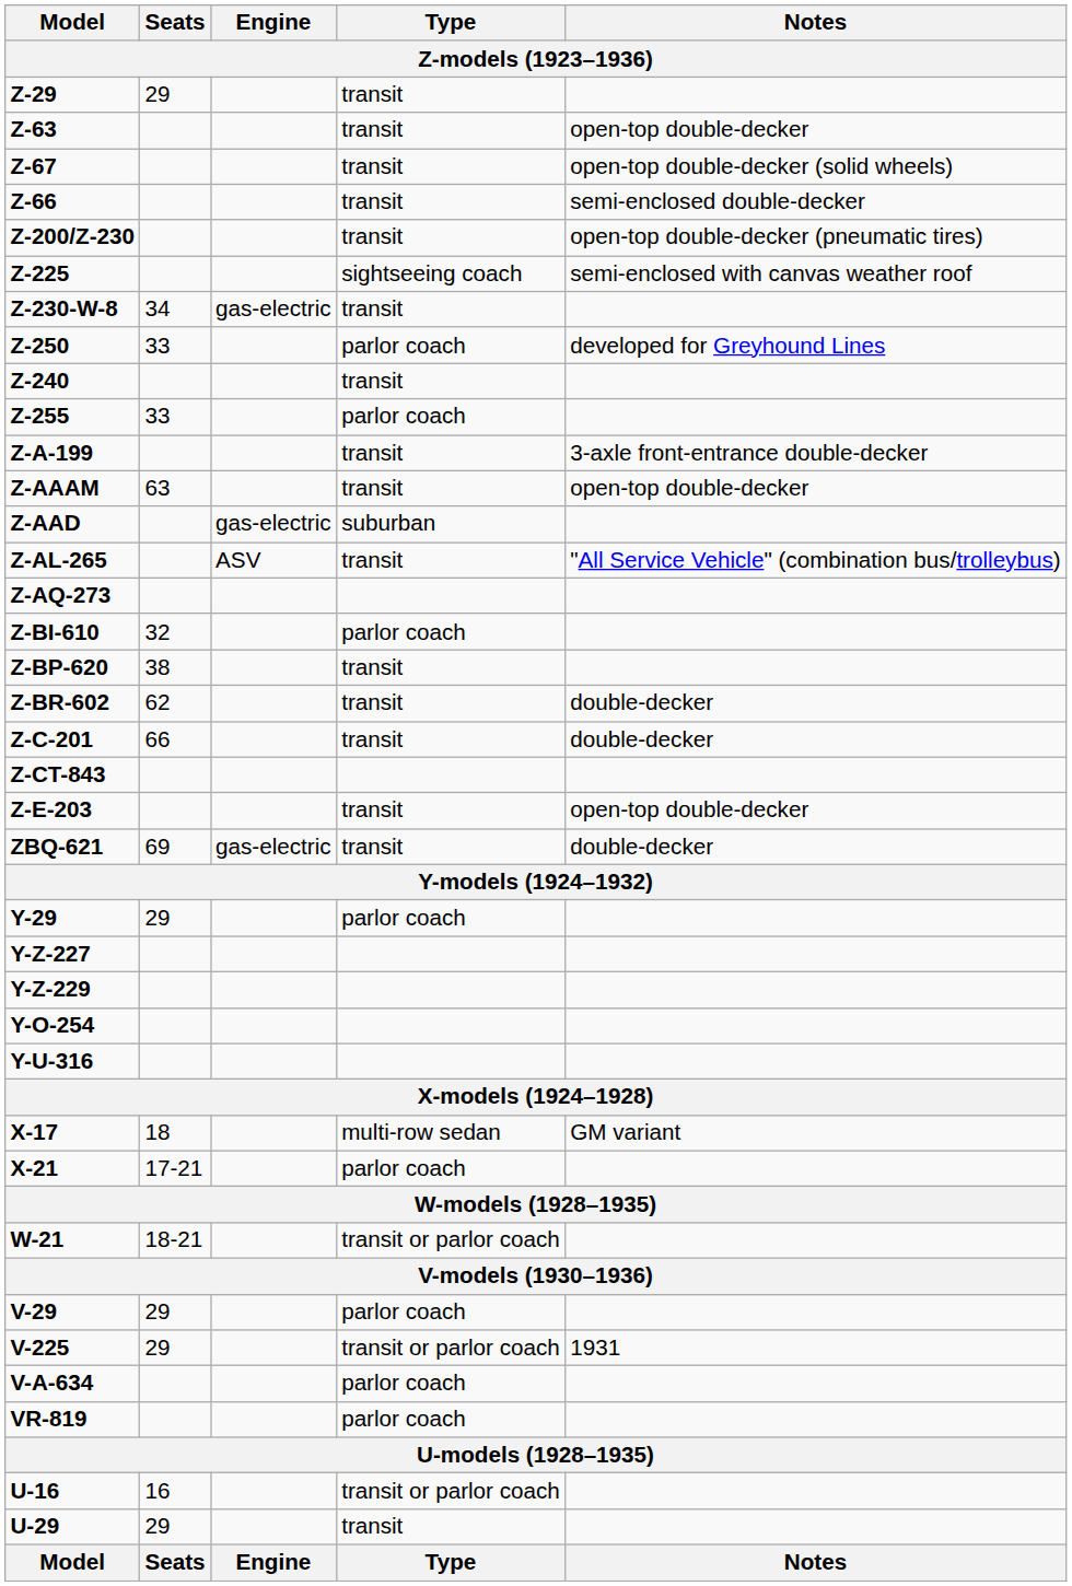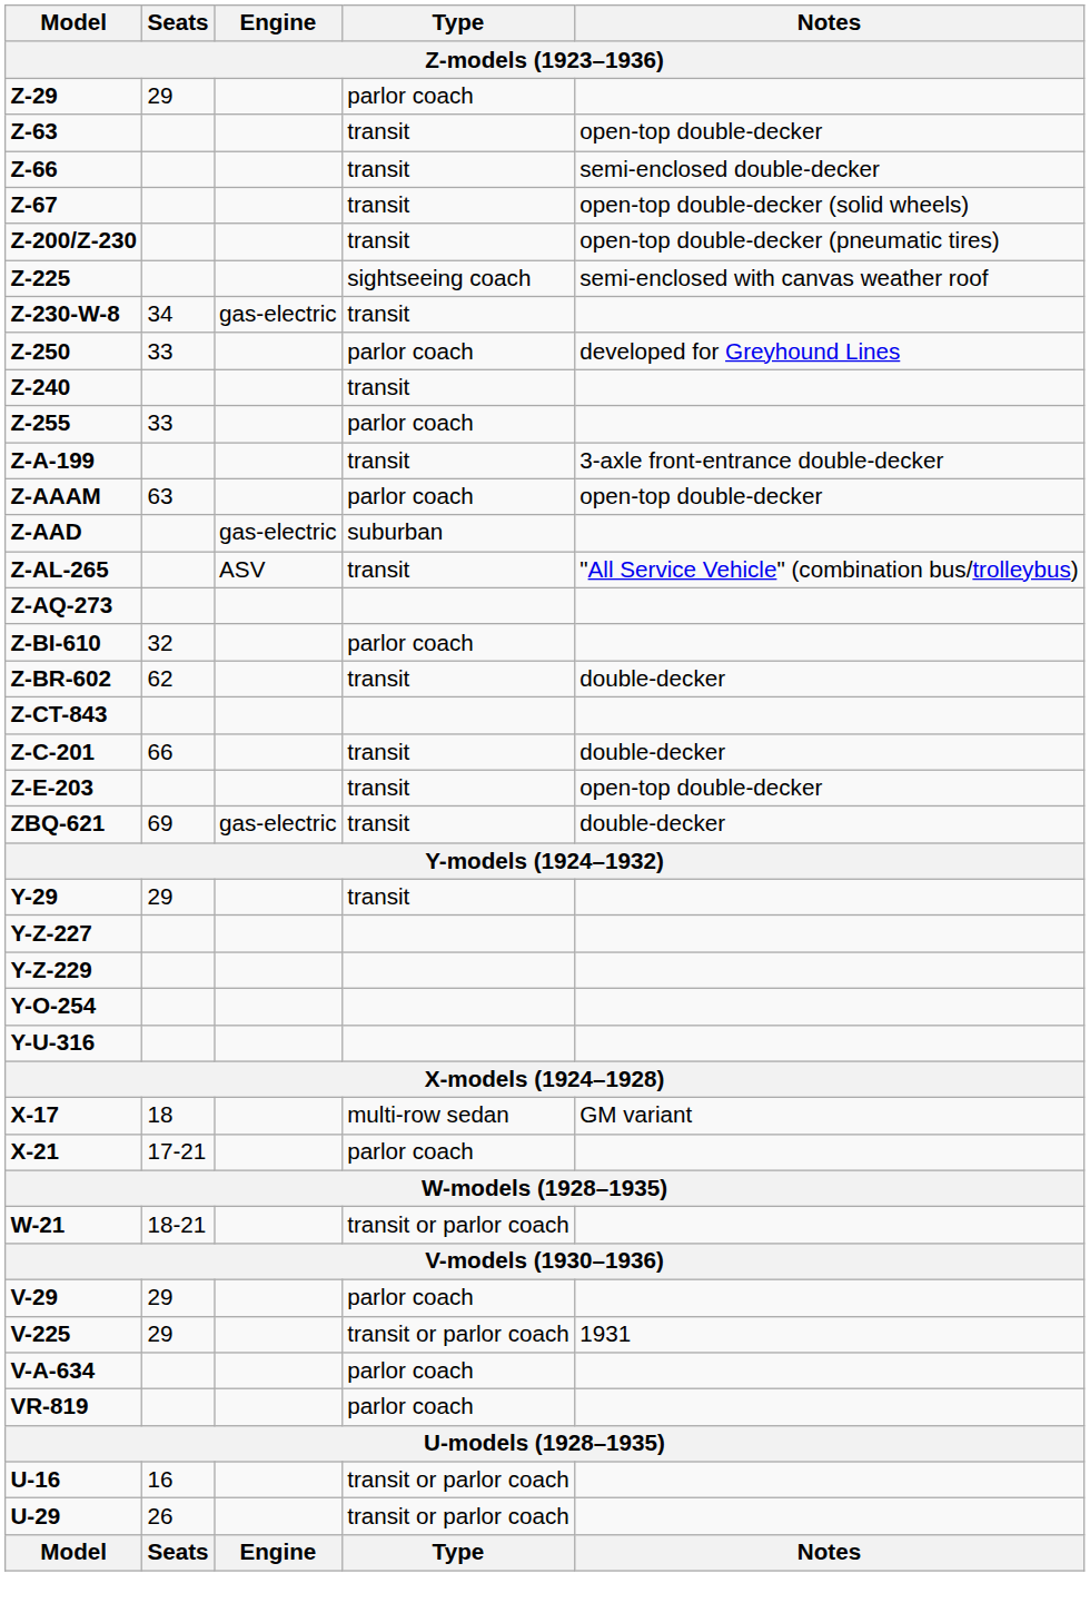 <table class="wikitable">
 <tr>
 <th>Model</th>
 <th>Seats</th>
 <th>Engine</th>
 <th>Type</th>
 <th>Notes</th>
 </tr>
 <tr>
 <th colspan=5>Z-models (1923–1936)</th>
 </tr>
 <tr>
 <td><strong>Z-29</strong></td>
 <td>29</td>
 <td></td>
-<td>transit</td>
+<td>parlor coach</td>
 <td></td>
 </tr>
 <tr>
 <td><strong>Z-63</strong></td>
 <td></td>
 <td></td>
 <td>transit</td>
 <td>open-top double-decker</td>
 </tr>
 <tr>
+<td><strong>Z-66</strong></td>
+<td></td>
+<td></td>
+<td>transit</td>
+<td>semi-enclosed double-decker </td>
+</tr>
+<tr>
 <td><strong>Z-67</strong></td>
 <td></td>
 <td></td>
 <td>transit</td>
 <td>open-top double-decker (solid wheels) </td>
-</tr>
-<tr>
-<td><strong>Z-66</strong></td>
-<td></td>
-<td></td>
-<td>transit</td>
-<td>semi-enclosed double-decker </td>
 </tr>
 <tr>
 <td><strong>Z-200/Z-230</strong></td>
 <td></td>
 <td></td>
 <td>transit</td>
 <td>open-top double-decker (pneumatic tires)  </td>
 </tr>
 <tr>
 <td><strong>Z-225</strong></td>
 <td></td>
 <td></td>
 <td>sightseeing coach</td>
 <td>semi-enclosed with canvas weather roof</td>
 </tr>
 <tr>
 <td><strong>Z-230-W-8</strong></td>
 <td>34</td>
 <td>gas-electric</td>
 <td>transit</td>
 <td></td>
 </tr>
 <tr>
 <td><strong>Z-250</strong></td>
 <td>33</td>
 <td></td>
 <td>parlor coach</td>
 <td>developed for <a href='#'>Greyhound Lines</a> </td>
 </tr>
 <tr>
 <td><strong>Z-240</strong></td>
 <td></td>
 <td></td>
 <td>transit</td>
 <td></td>
 </tr>
 <tr>
 <td><strong>Z-255</strong></td>
 <td>33</td>
 <td></td>
 <td>parlor coach</td>
 <td></td>
 </tr>
 <tr>
 <td><strong>Z-A-199</strong></td>
 <td></td>
 <td></td>
 <td>transit</td>
 <td>3-axle front-entrance double-decker</td>
 </tr>
 <tr>
 <td><strong>Z-AAAM</strong></td>
 <td>63</td>
 <td></td>
-<td>transit</td>
+<td>parlor coach</td>
 <td>open-top double-decker</td>
 </tr>
 <tr>
 <td><strong>Z-AAD</strong></td>
 <td></td>
 <td>gas-electric</td>
 <td>suburban</td>
 <td></td>
 </tr>
 <tr>
 <td><strong>Z-AL-265</strong></td>
 <td></td>
 <td>ASV</td>
 <td>transit</td>
 <td>"<a href='#'>All Service Vehicle</a>" (combination bus/<a href='#'>trolleybus</a>)</td>
 </tr>
 <tr>
 <td><strong>Z-AQ-273</strong></td>
 <td></td>
 <td></td>
 <td></td>
 <td></td>
 </tr>
 <tr>
 <td><strong>Z-BI-610</strong></td>
 <td>32</td>
 <td></td>
 <td>parlor coach</td>
 <td></td>
 </tr>
 <tr>
-<td><strong>Z-BP-620</strong></td>
-<td>38</td>
-<td></td>
-<td>transit</td>
-<td></td>
-</tr>
-<tr>
 <td><strong>Z-BR-602</strong></td>
 <td>62</td>
-<td></td>
-<td>transit</td>
-<td>double-decker</td>
-</tr>
-<tr>
-<td><strong>Z-C-201</strong></td>
-<td>66</td>
 <td></td>
 <td>transit</td>
 <td>double-decker</td>
 </tr>
 <tr>
 <td><strong>Z-CT-843</strong></td>
 <td></td>
 <td></td>
 <td></td>
 <td></td>
+</tr>
+<tr>
+<td><strong>Z-C-201</strong></td>
+<td>66</td>
+<td></td>
+<td>transit</td>
+<td>double-decker</td>
 </tr>
 <tr>
 <td><strong>Z-E-203</strong></td>
 <td></td>
 <td></td>
 <td>transit</td>
 <td>open-top double-decker</td>
 </tr>
 <tr>
 <td><strong>ZBQ-621</strong></td>
 <td>69</td>
 <td>gas-electric</td>
 <td>transit</td>
 <td>double-decker</td>
 </tr>
 <tr>
 <th colspan=5>Y-models (1924–1932)</th>
 </tr>
 <tr>
 <td><strong>Y-29</strong></td>
 <td>29</td>
 <td></td>
-<td>parlor coach</td>
+<td>transit</td>
 <td></td>
 </tr>
 <tr>
 <td><strong>Y-Z-227</strong></td>
 <td></td>
 <td></td>
 <td></td>
 <td></td>
 </tr>
 <tr>
 <td><strong>Y-Z-229</strong></td>
 <td></td>
 <td></td>
 <td></td>
 <td></td>
 </tr>
 <tr>
 <td><strong>Y-O-254</strong></td>
 <td></td>
 <td></td>
 <td></td>
 <td></td>
 </tr>
 <tr>
 <td><strong>Y-U-316</strong></td>
 <td></td>
 <td></td>
 <td></td>
 <td></td>
 </tr>
 <tr>
 <th colspan=5>X-models (1924–1928)</th>
 </tr>
 <tr>
 <td><strong>X-17</strong></td>
 <td>18</td>
 <td></td>
 <td>multi-row sedan</td>
 <td>GM variant </td>
 </tr>
 <tr>
 <td><strong>X-21</strong></td>
 <td>17-21</td>
 <td></td>
 <td>parlor coach</td>
 <td></td>
 </tr>
 <tr>
 <th colspan=5>W-models (1928–1935)</th>
 </tr>
 <tr>
 <td><strong>W-21</strong></td>
 <td>18-21</td>
 <td></td>
 <td>transit or parlor coach</td>
 <td></td>
 </tr>
 <tr>
 <th colspan=5>V-models (1930–1936)</th>
 </tr>
 <tr>
 <td><strong>V-29</strong></td>
 <td>29</td>
 <td></td>
 <td>parlor coach</td>
 <td></td>
 </tr>
 <tr>
 <td><strong>V-225</strong></td>
 <td>29</td>
 <td></td>
 <td>transit or parlor coach</td>
 <td>1931 </td>
 </tr>
 <tr>
 <td><strong>V-A-634</strong></td>
 <td></td>
 <td></td>
 <td>parlor coach</td>
 <td></td>
 </tr>
 <tr>
 <td><strong>VR-819</strong></td>
 <td></td>
 <td></td>
 <td>parlor coach</td>
 <td></td>
 </tr>
 <tr>
 <th colspan=5>U-models (1928–1935)</th>
 </tr>
 <tr>
 <td><strong>U-16</strong></td>
 <td>16</td>
 <td></td>
 <td>transit or parlor coach</td>
 <td></td>
 </tr>
 <tr>
 <td><strong>U-29</strong></td>
-<td>29</td>
+<td>26</td>
 <td></td>
-<td>transit</td>
+<td>transit or parlor coach</td>
 <td></td>
 </tr>
 <tr>
 <th>Model</th>
 <th>Seats</th>
 <th>Engine</th>
 <th>Type</th>
 <th>Notes</th>
 </tr>
 </table>
